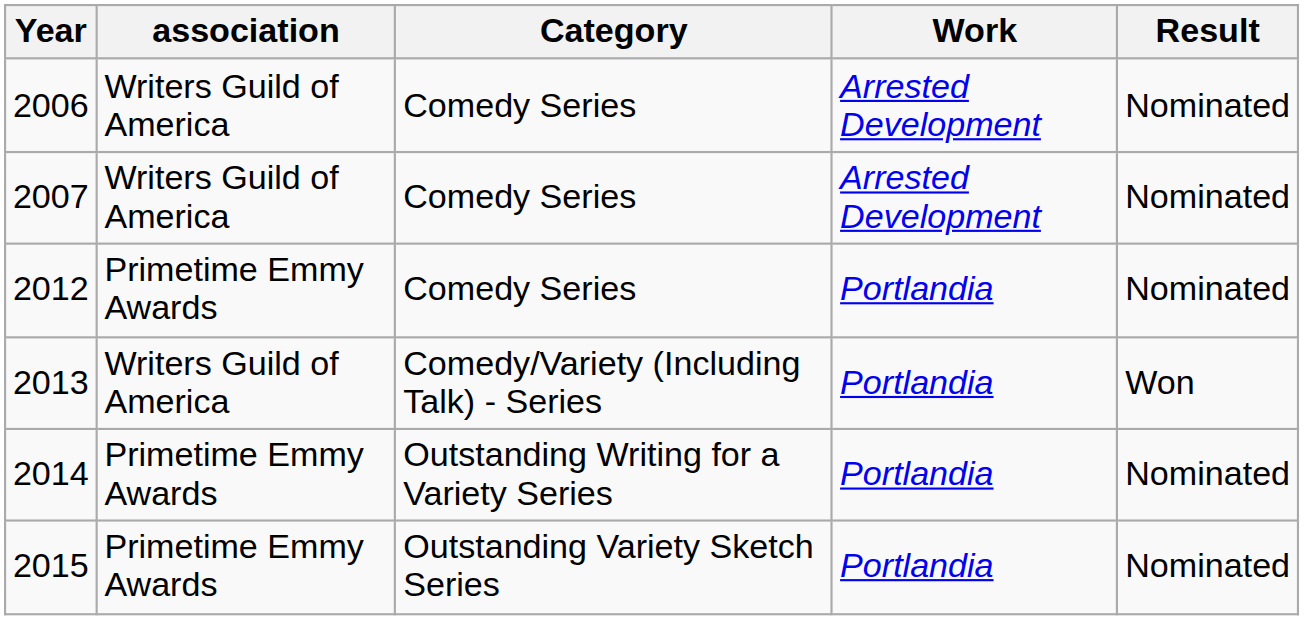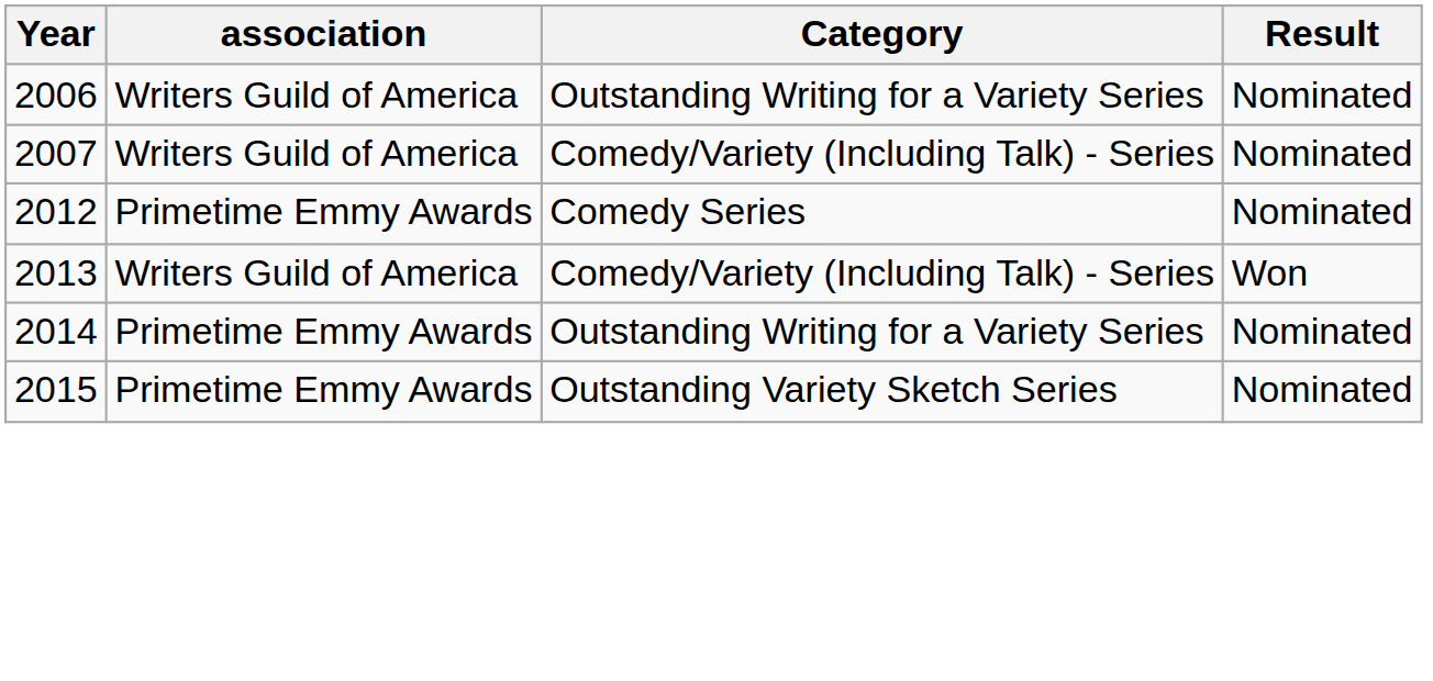 <table class="wikitable">
 <tr>
 <th>Year</th>
 <th>association</th>
 <th>Category</th>
-<th>Work</th>
 <th>Result</th>
 </tr>
 <tr>
 <td>2006</td>
 <td>Writers Guild of America</td>
-<td>Comedy Series</td>
-<td><a href='#'><em>Arrested Development</em></a></td>
+<td>Outstanding Writing for a Variety Series</td>
 <td>Nominated</td>
 </tr>
 <tr>
 <td>2007</td>
 <td>Writers Guild of America</td>
-<td>Comedy Series</td>
-<td><a href='#'><em>Arrested Development</em></a></td>
+<td>Comedy/Variety (Including Talk) - Series</td>
 <td>Nominated</td>
 </tr>
 <tr>
 <td>2012</td>
 <td>Primetime Emmy Awards</td>
 <td>Comedy Series</td>
-<td><a href='#'><em>Portlandia</em></a></td>
 <td>Nominated</td>
 </tr>
 <tr>
 <td>2013</td>
 <td>Writers Guild of America</td>
 <td>Comedy/Variety (Including Talk) - Series</td>
-<td><a href='#'><em>Portlandia</em></a></td>
 <td>Won</td>
 </tr>
 <tr>
 <td>2014</td>
 <td>Primetime Emmy Awards</td>
 <td>Outstanding Writing for a Variety Series</td>
-<td><a href='#'><em>Portlandia</em></a></td>
 <td>Nominated</td>
 </tr>
 <tr>
 <td>2015</td>
 <td>Primetime Emmy Awards</td>
 <td>Outstanding Variety Sketch Series</td>
-<td><a href='#'><em>Portlandia</em></a></td>
 <td>Nominated</td>
 </tr>
 </table>
